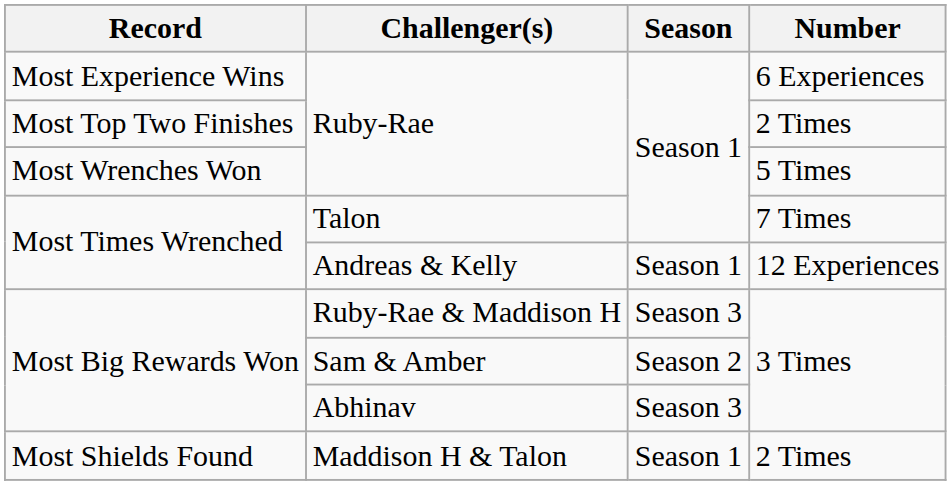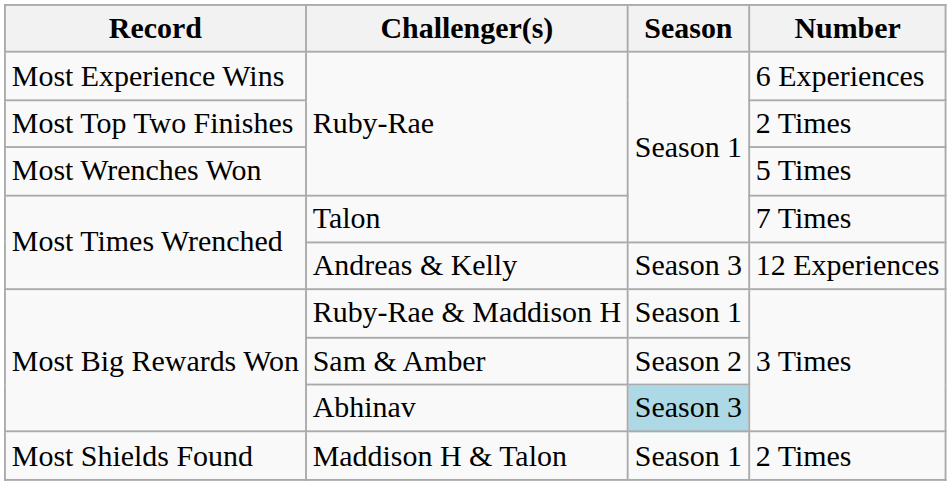 <table class="wikitable" align="center" style="text-align:centre">
 <tr>
 <th>Record</th>
 <th>Challenger(s)</th>
 <th>Season</th>
 <th>Number</th>
 </tr>
 <tr>
 <td>Most Experience Wins</td>
 <td rowspan=3>Ruby-Rae</td>
 <td rowspan=4>Season 1</td>
 <td>6 Experiences</td>
 </tr>
 <tr>
 <td>Most Top Two Finishes</td>
 <td>2 Times</td>
 </tr>
 <tr>
 <td>Most Wrenches Won</td>
 <td>5 Times</td>
 </tr>
 <tr>
 <td rowspan=2>Most Times Wrenched</td>
 <td>Talon</td>
 <td>7 Times</td>
 </tr>
 <tr>
 <td>Andreas & Kelly</td>
-<td>Season 1</td>
+<td>Season 3</td>
 <td>12 Experiences</td>
 </tr>
 <tr>
 <td rowspan=3>Most Big Rewards Won</td>
 <td>Ruby-Rae & Maddison H</td>
-<td>Season 3</td>
+<td>Season 1</td>
 <td rowspan=3>3 Times</td>
 </tr>
 <tr>
 <td>Sam & Amber</td>
 <td>Season 2</td>
 </tr>
 <tr>
 <td>Abhinav</td>
-<td>Season 3</td>
+<td style="background: lightblue;">Season 3</td>
 </tr>
 <tr>
 <td>Most Shields Found</td>
 <td>Maddison H & Talon</td>
 <td>Season 1</td>
 <td>2 Times</td>
 </tr>
 </table>
